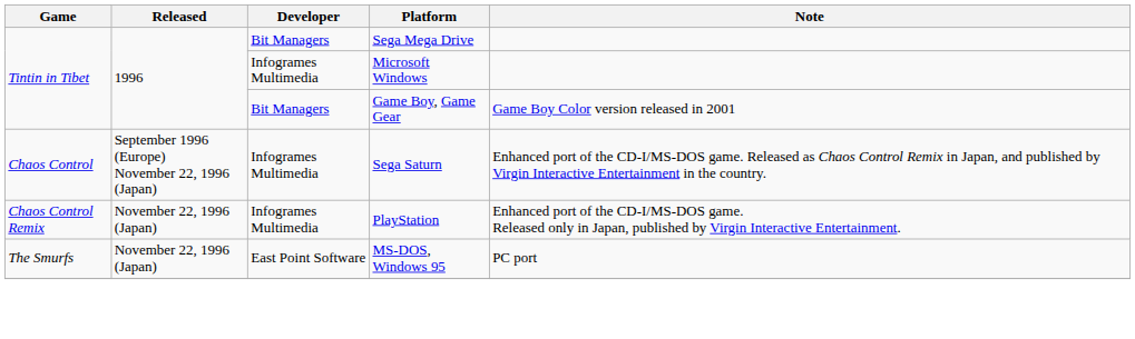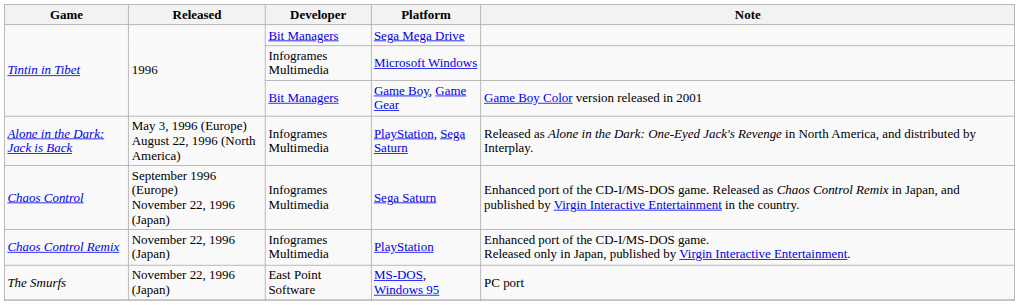 <table class="wikitable sortable">
 <tr>
 <th>Game</th>
 <th>Released</th>
 <th>Developer</th>
 <th>Platform</th>
 <th>Note</th>
 </tr>
 <tr>
 <td rowspan="3"><a href='#'><em>Tintin in Tibet</em></a></td>
 <td rowspan="3">1996</td>
 <td><a href='#'>Bit Managers</a></td>
 <td><a href='#'>Sega Mega Drive</a></td>
 <td></td>
 </tr>
 <tr>
 <td>Infogrames Multimedia</td>
 <td><a href='#'>Microsoft Windows</a></td>
 <td></td>
 </tr>
 <tr>
 <td><a href='#'>Bit Managers</a></td>
 <td><a href='#'>Game Boy</a>, <a href='#'>Game Gear</a></td>
 <td><a href='#'>Game Boy Color</a> version released in 2001</td>
 </tr>
 <tr>
+<td><em><a href='#'>Alone in the Dark: Jack is Back</a></em></td>
+<td>May 3, 1996 (Europe)<br>August 22, 1996 (North America)</td>
+<td>Infogrames Multimedia</td>
+<td><a href='#'>PlayStation</a>, <a href='#'>Sega Saturn</a></td>
+<td>Released as <em>Alone in the Dark: One-Eyed Jack's Revenge</em> in North America, and distributed by Interplay.</td>
+</tr>
+<tr>
 <td><em><a href='#'>Chaos Control</a></em></td>
 <td>September 1996 (Europe)<br>November 22, 1996 (Japan)</td>
 <td>Infogrames Multimedia</td>
 <td><a href='#'>Sega Saturn</a></td>
 <td>Enhanced port of the CD-I/MS-DOS game. Released as <em>Chaos Control Remix</em> in Japan, and published by <a href='#'>Virgin Interactive Entertainment</a> in the country.</td>
 </tr>
 <tr>
 <td><em><a href='#'>Chaos Control Remix</a></em></td>
 <td>November 22, 1996 (Japan)</td>
 <td>Infogrames Multimedia</td>
 <td><a href='#'>PlayStation</a></td>
 <td>Enhanced port of the CD-I/MS-DOS game.<br>Released only in Japan, published by <a href='#'>Virgin Interactive Entertainment</a>.</td>
 </tr>
 <tr>
 <td><em>The Smurfs</em></td>
 <td>November 22, 1996 (Japan)</td>
 <td>East Point Software</td>
 <td><a href='#'>MS-DOS</a>, <a href='#'>Windows 95</a></td>
 <td>PC port</td>
 </tr>
 <tr>
 </tr>
 </table>
